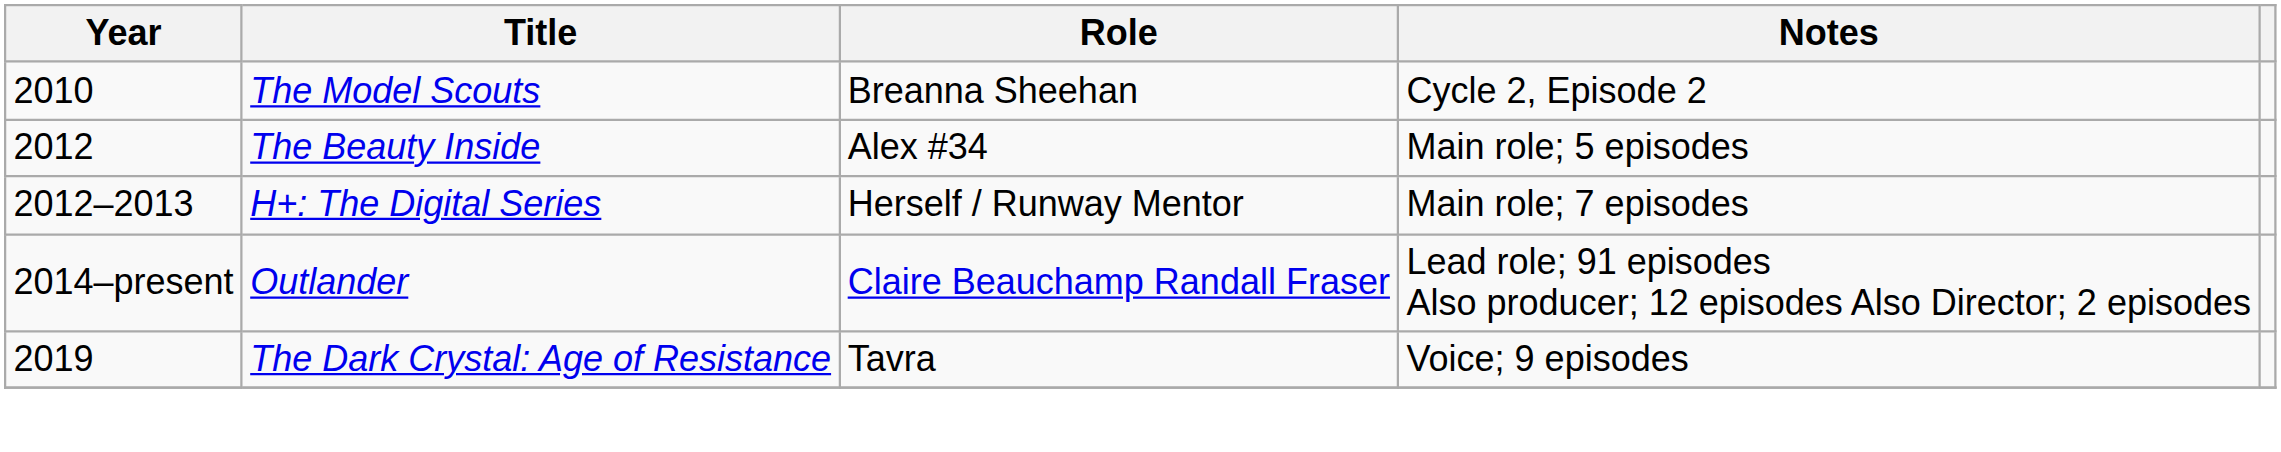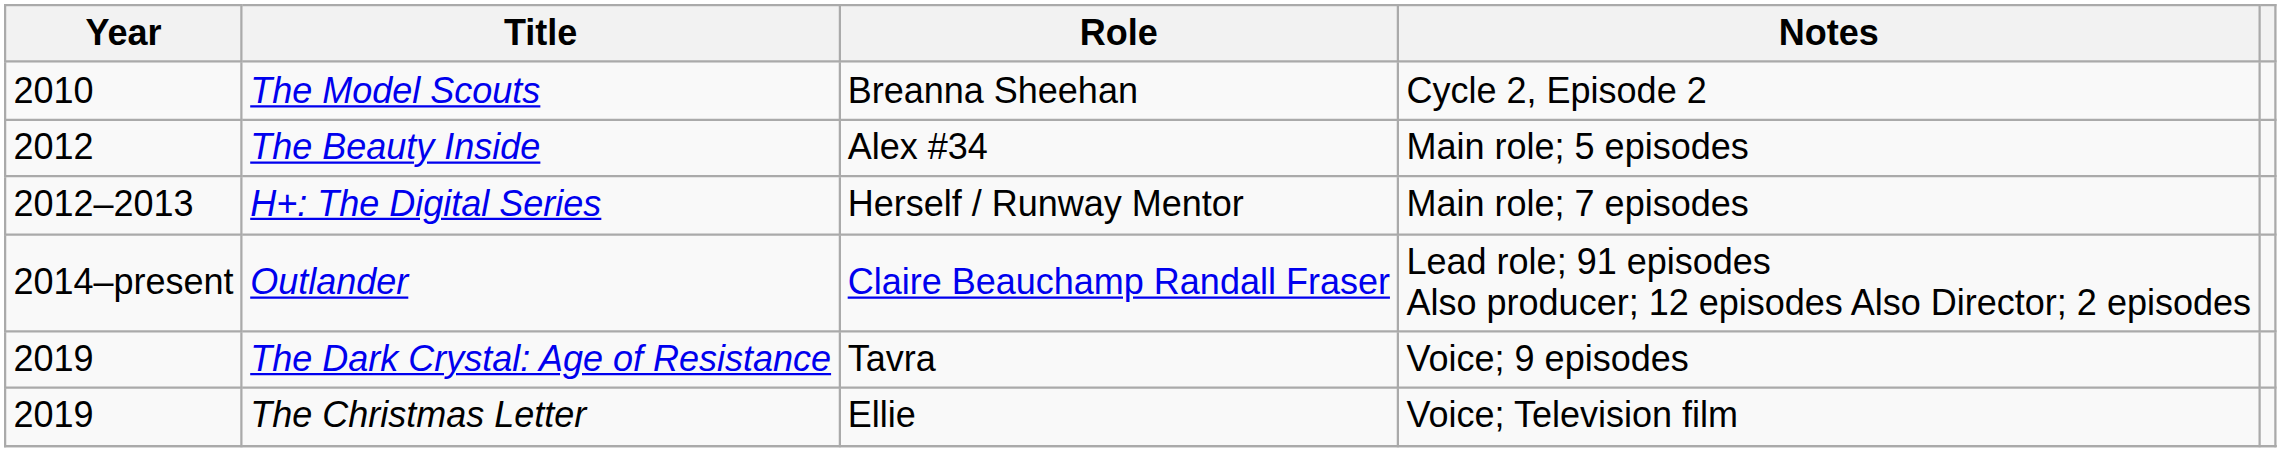 <table class="wikitable sortable">
 <tr>
 <th>Year</th>
 <th>Title</th>
 <th>Role</th>
 <th class="unsortable">Notes</th>
 <th class="unsortable"></th>
 </tr>
 <tr>
 <td>2010</td>
 <td><em><a href='#'>The Model Scouts</a></em></td>
 <td>Breanna Sheehan</td>
 <td>Cycle 2, Episode 2</td>
 <td></td>
 </tr>
 <tr>
 <td>2012</td>
 <td><em><a href='#'>The Beauty Inside</a></em></td>
 <td>Alex #34</td>
 <td>Main role; 5 episodes</td>
 <td></td>
 </tr>
 <tr>
 <td>2012–2013</td>
 <td><em><a href='#'>H+: The Digital Series</a></em></td>
 <td>Herself / Runway Mentor</td>
 <td>Main role; 7 episodes</td>
 <td></td>
 </tr>
 <tr>
 <td>2014–present</td>
 <td><em><a href='#'>Outlander</a></em></td>
 <td><a href='#'>Claire Beauchamp Randall Fraser</a></td>
 <td>Lead role; 91 episodes <br> Also producer; 12 episodes Also Director; 2 episodes</td>
 <td></td>
 </tr>
 <tr>
 <td>2019</td>
 <td><em><a href='#'>The Dark Crystal: Age of Resistance</a></em></td>
 <td>Tavra</td>
 <td>Voice; 9 episodes</td>
 <td></td>
 </tr>
 <tr>
+<td>2019</td>
+<td><em>The Christmas Letter</em></td>
+<td>Ellie</td>
+<td>Voice; Television film</td>
+<td></td>
+</tr>
+<tr>
 </tr>
 </table>
